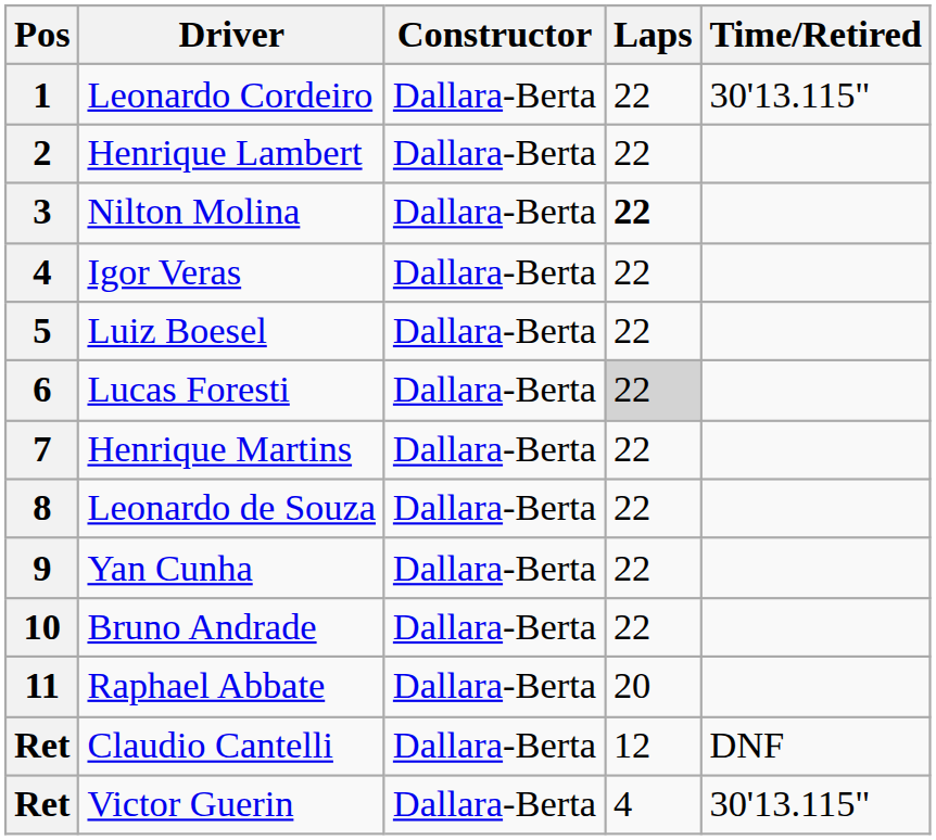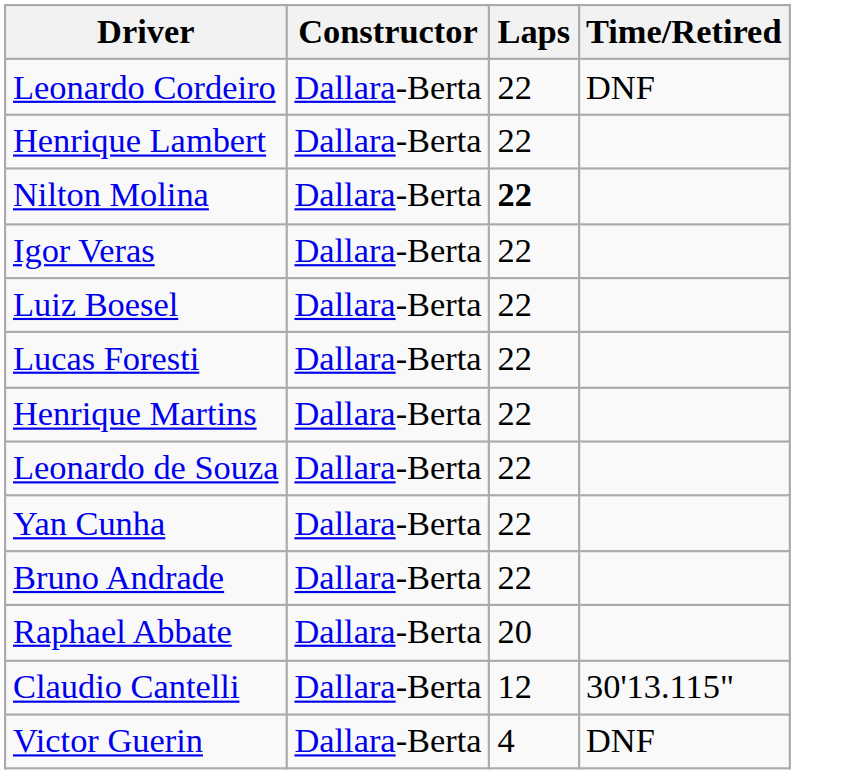 <table class="wikitable">
 <tr>
-<th>Pos</th>
 <th>Driver</th>
 <th>Constructor</th>
 <th>Laps</th>
 <th>Time/Retired</th>
 </tr>
 <tr>
-<th>1</th>
 <td> <a href='#'>Leonardo Cordeiro</a></td>
 <td><a href='#'>Dallara</a>-Berta</td>
 <td>22</td>
-<td>30'13.115"</td>
+<td>DNF</td>
 </tr>
 <tr>
-<th>2</th>
 <td> <a href='#'>Henrique Lambert</a></td>
 <td><a href='#'>Dallara</a>-Berta</td>
 <td>22</td>
 <td></td>
 </tr>
 <tr>
-<th>3</th>
 <td> <a href='#'>Nilton Molina</a></td>
 <td><a href='#'>Dallara</a>-Berta</td>
 <td><strong>22</strong></td>
 <td></td>
 </tr>
 <tr>
-<th>4</th>
 <td> <a href='#'>Igor Veras</a></td>
 <td><a href='#'>Dallara</a>-Berta</td>
 <td>22</td>
 <td></td>
 </tr>
 <tr>
-<th>5</th>
 <td> <a href='#'>Luiz Boesel</a></td>
 <td><a href='#'>Dallara</a>-Berta</td>
 <td>22</td>
 <td></td>
 </tr>
 <tr>
-<th>6</th>
 <td> <a href='#'>Lucas Foresti</a></td>
 <td><a href='#'>Dallara</a>-Berta</td>
-<td style="background: lightgrey;">22</td>
+<td>22</td>
 <td></td>
 </tr>
 <tr>
-<th>7</th>
 <td> <a href='#'>Henrique Martins</a></td>
 <td><a href='#'>Dallara</a>-Berta</td>
 <td>22</td>
 <td></td>
 </tr>
 <tr>
-<th>8</th>
 <td> <a href='#'>Leonardo de Souza</a></td>
 <td><a href='#'>Dallara</a>-Berta</td>
 <td>22</td>
 <td></td>
 </tr>
 <tr>
-<th>9</th>
 <td> <a href='#'>Yan Cunha</a></td>
 <td><a href='#'>Dallara</a>-Berta</td>
 <td>22</td>
 <td></td>
 </tr>
 <tr>
-<th>10</th>
 <td> <a href='#'>Bruno Andrade</a></td>
 <td><a href='#'>Dallara</a>-Berta</td>
 <td>22</td>
 <td></td>
 </tr>
 <tr>
-<th>11</th>
 <td> <a href='#'>Raphael Abbate</a></td>
 <td><a href='#'>Dallara</a>-Berta</td>
 <td>20</td>
 <td></td>
 </tr>
 <tr>
-<th>Ret</th>
 <td> <a href='#'>Claudio Cantelli</a></td>
 <td><a href='#'>Dallara</a>-Berta</td>
 <td>12</td>
-<td>DNF</td>
+<td>30'13.115"</td>
 </tr>
 <tr>
-<th>Ret</th>
 <td> <a href='#'>Victor Guerin</a></td>
 <td><a href='#'>Dallara</a>-Berta</td>
 <td>4</td>
-<td>30'13.115"</td>
+<td>DNF</td>
 </tr>
 </table>
